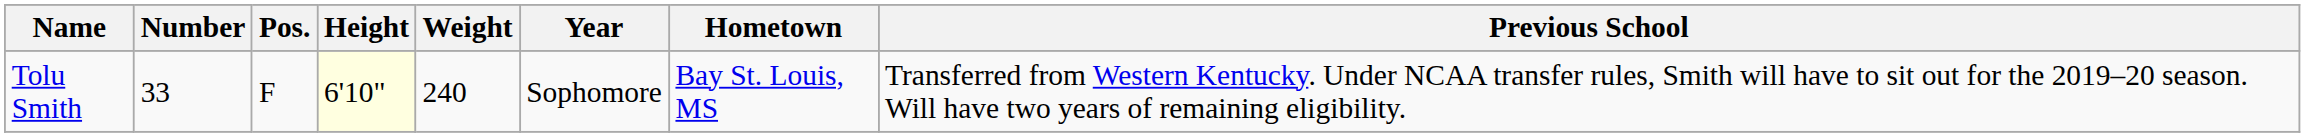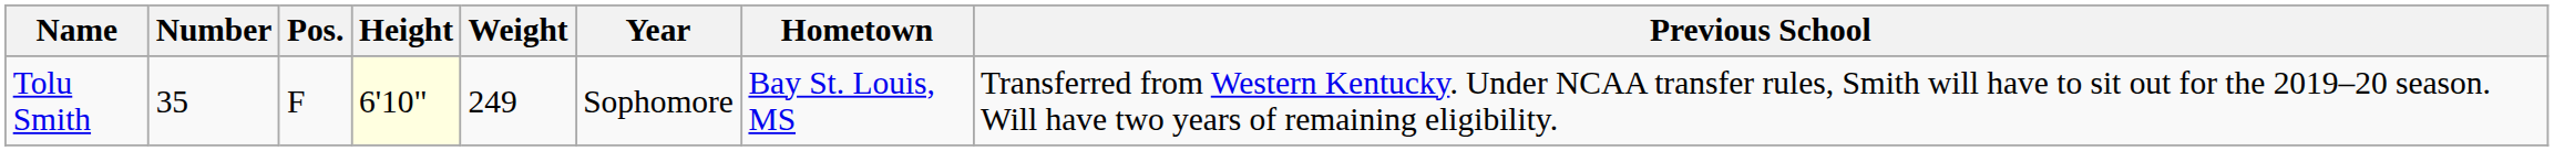 <table class="wikitable sortable" border="1">
 <tr>
 <th>Name</th>
 <th>Number</th>
 <th>Pos.</th>
 <th>Height</th>
 <th>Weight</th>
 <th>Year</th>
 <th>Hometown</th>
 <th class="unsortable">Previous School</th>
 </tr>
 <tr>
 <td><a href='#'>Tolu Smith</a></td>
-<td>33</td>
+<td>35</td>
 <td>F</td>
 <td style="background: lightyellow;">6'10"</td>
-<td>240</td>
+<td>249</td>
 <td>Sophomore</td>
 <td><a href='#'>Bay St. Louis, MS</a></td>
 <td>Transferred from <a href='#'>Western Kentucky</a>. Under NCAA transfer rules, Smith will have to sit out for the 2019–20 season. Will have two years of remaining eligibility.</td>
 </tr>
 </table>
